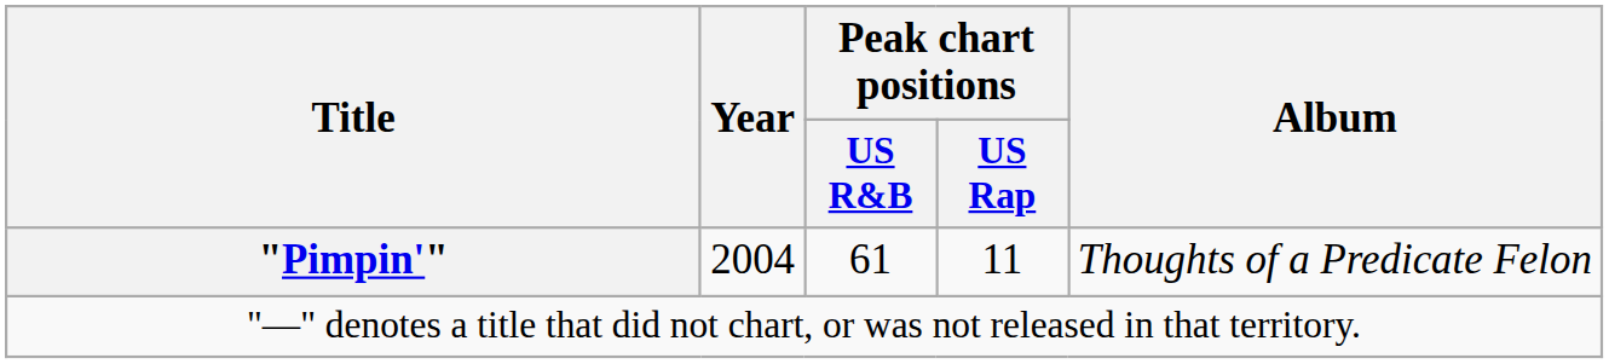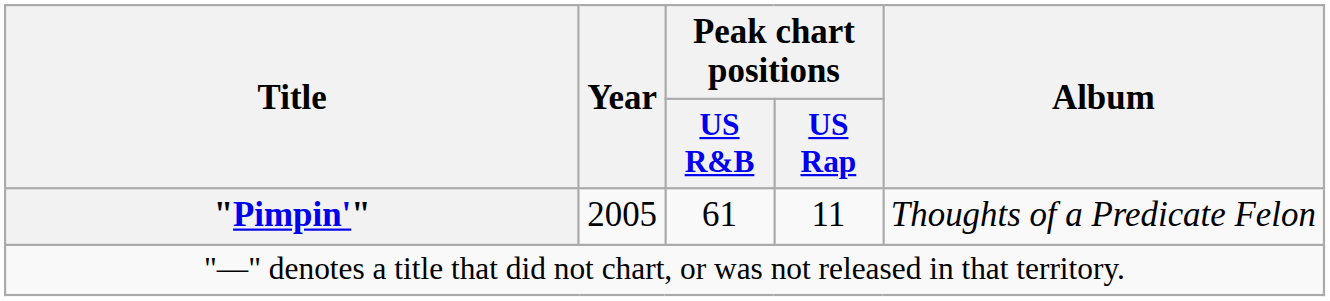 <table class="wikitable plainrowheaders" style="text-align:center;" border="1">
 <tr>
 <th scope="col" rowspan="2" style="width:16em;">Title</th>
 <th scope="col" rowspan="2">Year</th>
 <th scope="col" colspan="2">Peak chart positions</th>
 <th scope="col" rowspan="2">Album</th>
 </tr>
 <tr>
 <th style="width:3em; font-size:90%"><a href='#'>US<br>R&B</a><br></th>
 <th style="width:3em; font-size:90%"><a href='#'>US<br>Rap</a><br></th>
 </tr>
 <tr>
 <th scope="row">"<a href='#'>Pimpin'</a>"</th>
-<td>2004</td>
+<td>2005</td>
 <td>61</td>
 <td>11</td>
 <td><em>Thoughts of a Predicate Felon</em></td>
 </tr>
 <tr>
 <td colspan="5" style="font-size:90%">"—" denotes a title that did not chart, or was not released in that territory.</td>
 </tr>
 </table>
